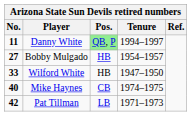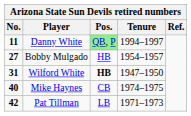 <table class="wikitable" style="text-align:center">
 <tr>
 <th colspan=5 style =><strong>Arizona State Sun Devils retired numbers</strong></th>
 </tr>
 <tr>
 <th style = >No.</th>
 <th style = >Player</th>
 <th style = >Pos.</th>
 <th style = >Tenure</th>
 <th style = >Ref.</th>
 </tr>
 <tr>
 <td><strong>11</strong></td>
 <td><a href='#'>Danny White</a></td>
 <td style="background: lightgreen;"><a href='#'>QB</a>, <a href='#'>P</a></td>
 <td>1994–1997</td>
 <td rowspan="5"></td>
 </tr>
 <tr>
 <td><strong>27</strong></td>
 <td>Bobby Mulgado</td>
 <td><a href='#'>HB</a></td>
 <td>1954–1957</td>
 </tr>
 <tr>
-<td><strong>33</strong></td>
+<td><strong>31</strong></td>
 <td><a href='#'>Wilford White</a></td>
-<td>HB</td>
+<td><strong>HB</strong></td>
 <td>1947–1950</td>
 </tr>
 <tr>
 <td><strong>40</strong></td>
 <td><a href='#'>Mike Haynes</a></td>
 <td><a href='#'>CB</a></td>
 <td>1974–1975</td>
 </tr>
 <tr>
 <td><strong>42</strong></td>
 <td><a href='#'>Pat Tillman</a></td>
 <td><a href='#'>LB</a></td>
 <td>1971–1973</td>
 </tr>
 </table>
